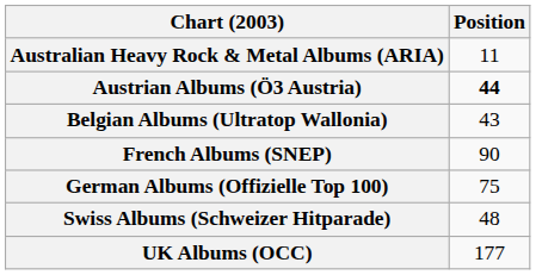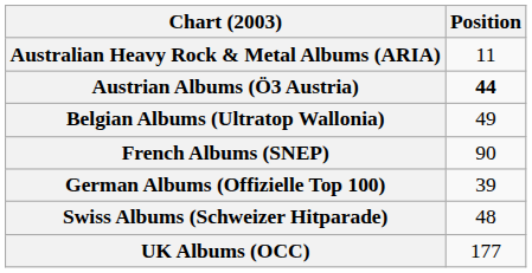 <table class="wikitable sortable plainrowheaders" style="text-align:center">
 <tr>
 <th scope="col">Chart (2003)</th>
 <th scope="col">Position</th>
 </tr>
 <tr>
 <th scope="row">Australian Heavy Rock & Metal Albums (ARIA)</th>
 <td>11</td>
 </tr>
 <tr>
 <th scope="row">Austrian Albums (Ö3 Austria)</th>
 <td><strong>44</strong></td>
 </tr>
 <tr>
 <th scope="row">Belgian Albums (Ultratop Wallonia)</th>
-<td>43</td>
+<td>49</td>
 </tr>
 <tr>
 <th scope="row">French Albums (SNEP)</th>
 <td>90</td>
 </tr>
 <tr>
 <th scope="row">German Albums (Offizielle Top 100)</th>
-<td>75</td>
+<td>39</td>
 </tr>
 <tr>
 <th scope="row">Swiss Albums (Schweizer Hitparade)</th>
 <td>48</td>
 </tr>
 <tr>
 <th scope="row">UK Albums (OCC)</th>
 <td>177</td>
 </tr>
 </table>
